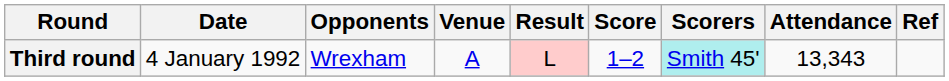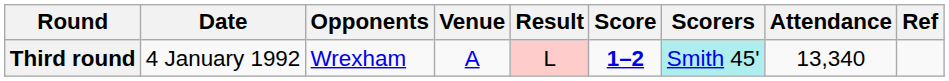 <table class="wikitable plainrowheaders" style="text-align:center">
 <tr>
 <th scope="col">Round</th>
 <th scope="col">Date</th>
 <th scope="col">Opponents</th>
 <th scope="col">Venue</th>
 <th scope="col">Result</th>
 <th scope="col">Score</th>
 <th scope="col">Scorers</th>
 <th scope="col">Attendance</th>
 <th scope="col">Ref</th>
 </tr>
 <tr>
 <th scope="row">Third round</th>
 <td align="left">4 January 1992</td>
 <td align="left"><a href='#'>Wrexham</a></td>
 <td><a href='#'>A</a></td>
 <td style="background:#fcc">L</td>
-<td><a href='#'>1–2</a></td>
+<td><strong><a href='#'>1–2</a></strong></td>
 <td style="background: paleturquoise;"><a href='#'>Smith</a> 45'</td>
-<td>13,343</td>
+<td>13,340</td>
 <td></td>
 </tr>
 </table>
